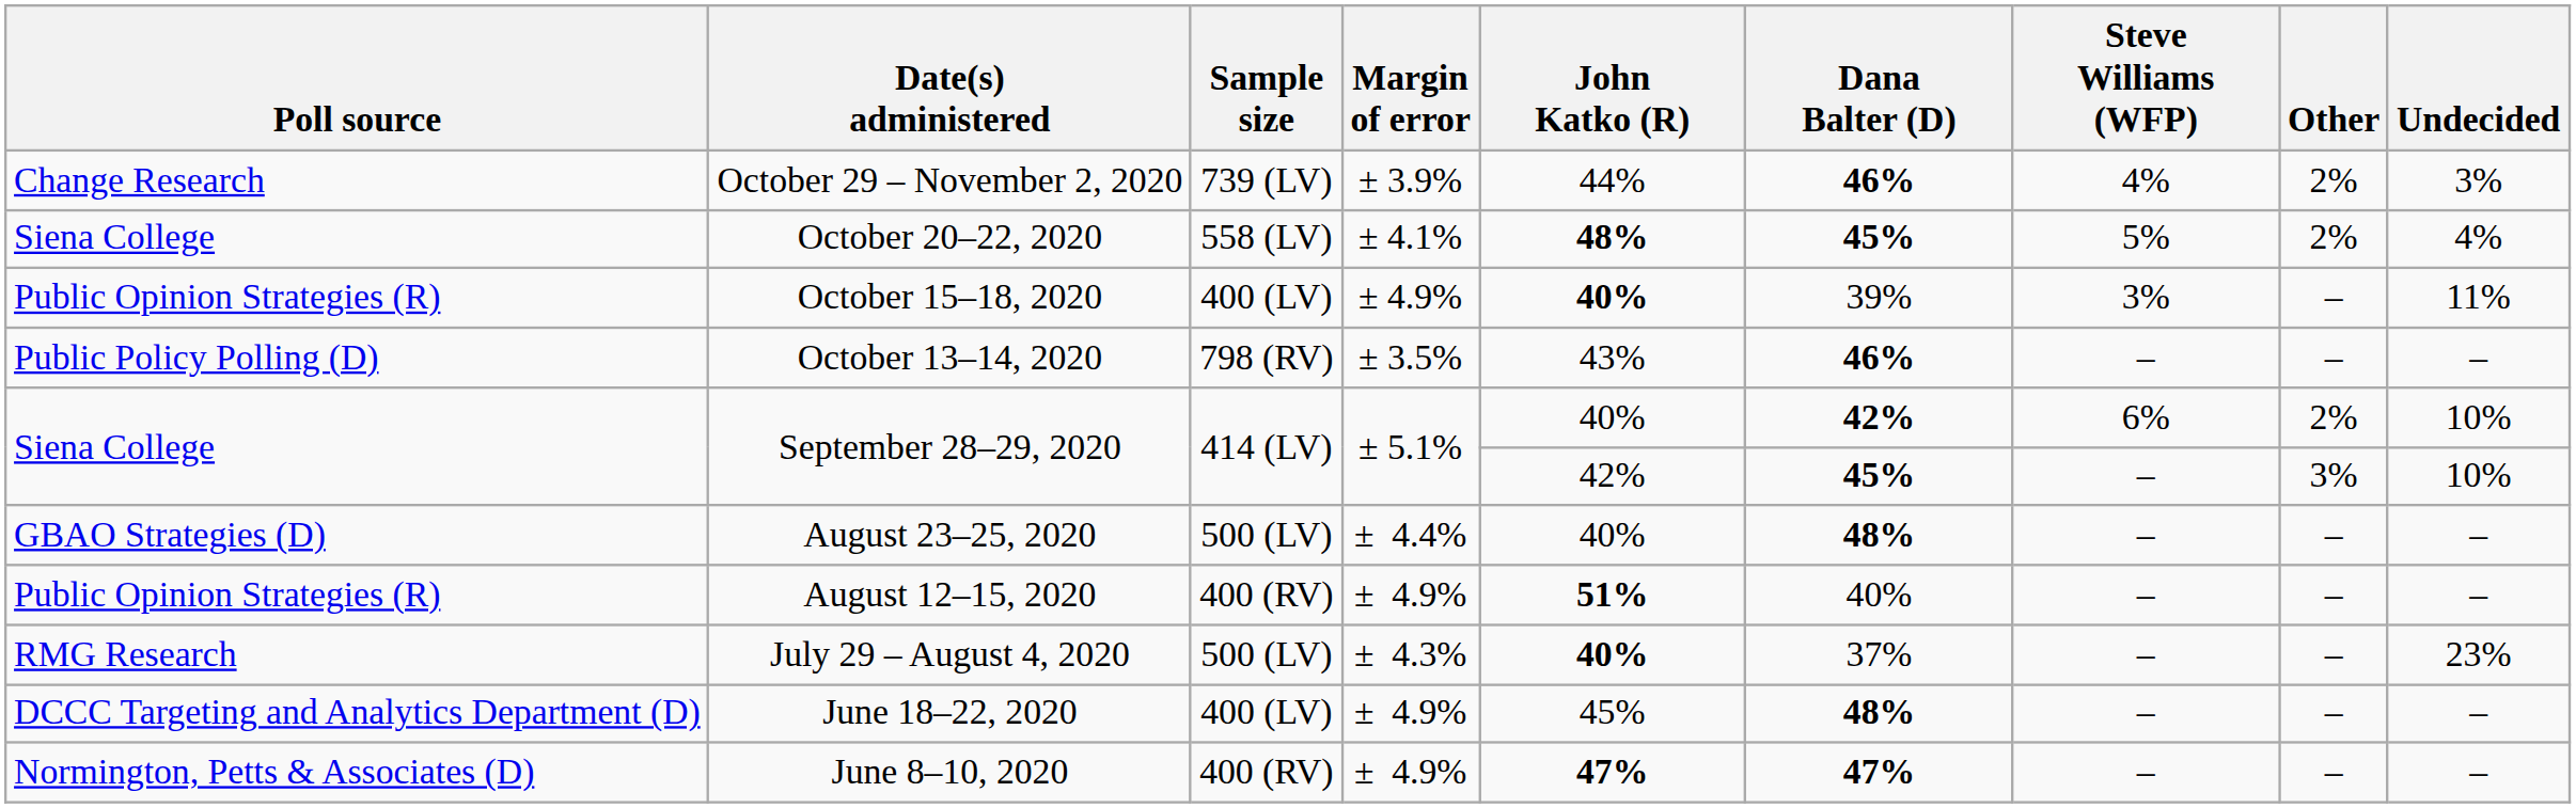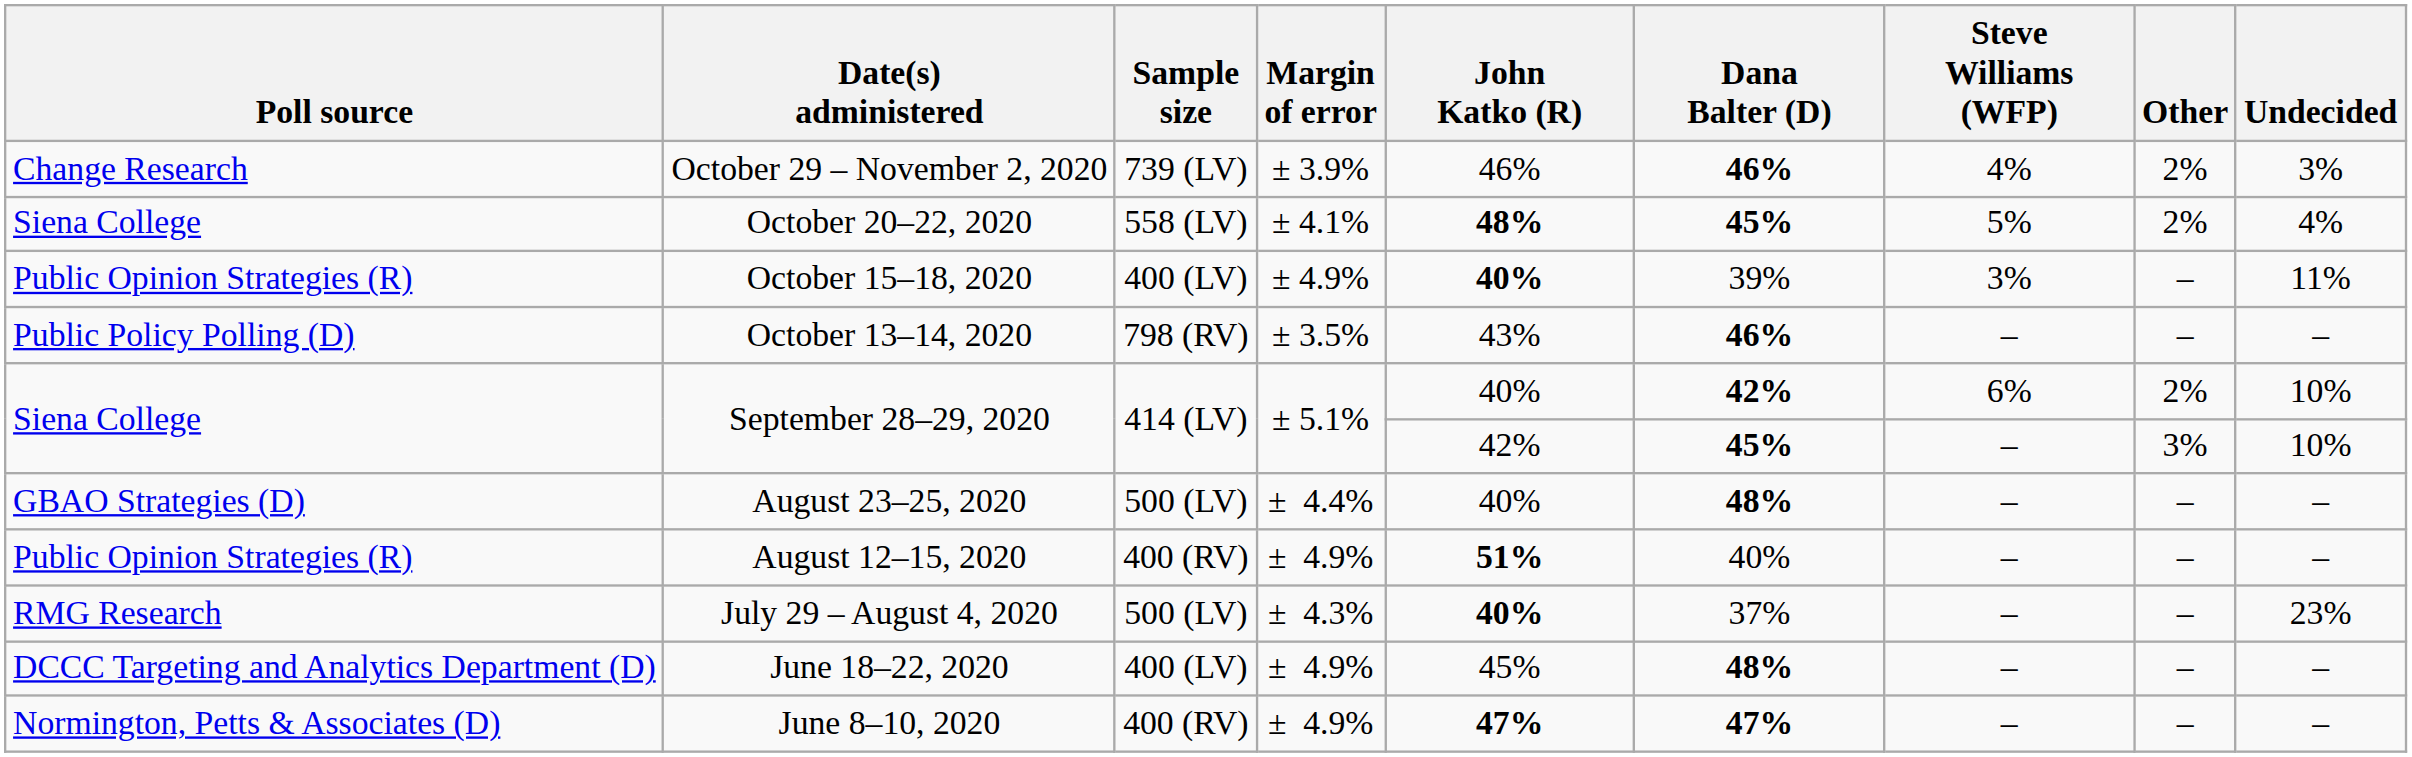 <table class="wikitable" style="font-size:90%;text-align:center;">
 <tr valign=bottom>
 <th>Poll source</th>
 <th>Date(s)<br>administered</th>
 <th>Sample<br>size</th>
 <th>Margin<br>of error</th>
 <th style="width:100px;">John<br>Katko (R)</th>
 <th style="width:100px;">Dana<br>Balter (D)</th>
 <th style="width:100px;">Steve<br>Williams (WFP)</th>
 <th>Other</th>
 <th>Undecided</th>
 </tr>
 <tr>
 <td style="text-align:left;"><a href='#'>Change Research</a></td>
 <td>October 29 – November 2, 2020</td>
 <td>739 (LV)</td>
 <td>± 3.9%</td>
-<td>44%</td>
+<td>46%</td>
 <td><strong>46%</strong></td>
 <td>4%</td>
 <td>2%</td>
 <td>3%</td>
 </tr>
 <tr>
 <td style="text-align:left;"><a href='#'>Siena College</a></td>
 <td>October 20–22, 2020</td>
 <td>558 (LV)</td>
 <td>± 4.1%</td>
 <td><strong>48%</strong></td>
 <td><strong>45%</strong></td>
 <td>5%</td>
 <td>2%</td>
 <td>4%</td>
 </tr>
 <tr>
 <td style="text-align:left;"><a href='#'>Public Opinion Strategies (R)</a></td>
 <td>October 15–18, 2020</td>
 <td>400 (LV)</td>
 <td>± 4.9%</td>
 <td><strong>40%</strong></td>
 <td>39%</td>
 <td>3%</td>
 <td>–</td>
 <td>11%</td>
 </tr>
 <tr>
 <td style="text-align:left;"><a href='#'>Public Policy Polling (D)</a></td>
 <td>October 13–14, 2020</td>
 <td>798 (RV)</td>
 <td>± 3.5%</td>
 <td>43%</td>
 <td><strong>46%</strong></td>
 <td>–</td>
 <td>–</td>
 <td>–</td>
 </tr>
 <tr>
 <td rowspan=2 style="text-align:left;"><a href='#'>Siena College</a></td>
 <td rowspan=2>September 28–29, 2020</td>
 <td rowspan=2>414 (LV)</td>
 <td rowspan=2>± 5.1%</td>
 <td>40%</td>
 <td><strong>42%</strong></td>
 <td>6%</td>
 <td>2%</td>
 <td>10%</td>
 </tr>
 <tr>
 <td>42%</td>
 <td><strong>45%</strong></td>
 <td>–</td>
 <td>3%</td>
 <td>10%</td>
 </tr>
 <tr>
 <td style="text-align:left;"><a href='#'>GBAO Strategies (D)</a></td>
 <td>August 23–25, 2020</td>
 <td>500 (LV)</td>
 <td>±  4.4%</td>
 <td>40%</td>
 <td><strong>48%</strong></td>
 <td>–</td>
 <td>–</td>
 <td>–</td>
 </tr>
 <tr>
 <td style="text-align:left;"><a href='#'>Public Opinion Strategies (R)</a></td>
 <td>August 12–15, 2020</td>
 <td>400 (RV)</td>
 <td>±  4.9%</td>
 <td><strong>51%</strong></td>
 <td>40%</td>
 <td>–</td>
 <td>–</td>
 <td>–</td>
 </tr>
 <tr>
 <td style="text-align:left;"><a href='#'>RMG Research</a></td>
 <td>July 29 – August 4, 2020</td>
 <td>500 (LV)</td>
 <td>±  4.3%</td>
 <td><strong> 40%</strong></td>
 <td>37%</td>
 <td>–</td>
 <td>–</td>
 <td>23%</td>
 </tr>
 <tr>
 <td style="text-align:left;"><a href='#'>DCCC Targeting and Analytics Department (D)</a></td>
 <td>June 18–22, 2020</td>
 <td>400 (LV)</td>
 <td>±  4.9%</td>
 <td>45%</td>
 <td><strong>48%</strong></td>
 <td>–</td>
 <td>–</td>
 <td>–</td>
 </tr>
 <tr>
 <td style="text-align:left;"><a href='#'>Normington, Petts & Associates (D)</a></td>
 <td>June 8–10, 2020</td>
 <td>400 (RV)</td>
 <td>±  4.9%</td>
 <td><strong>47%</strong></td>
 <td><strong>47%</strong></td>
 <td>–</td>
 <td>–</td>
 <td>–</td>
 </tr>
 </table>
